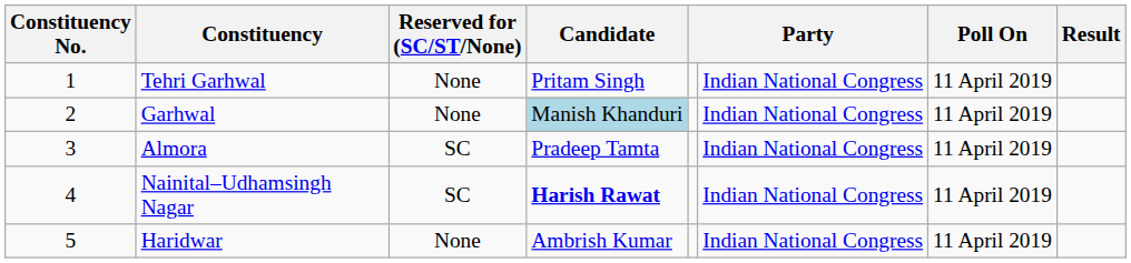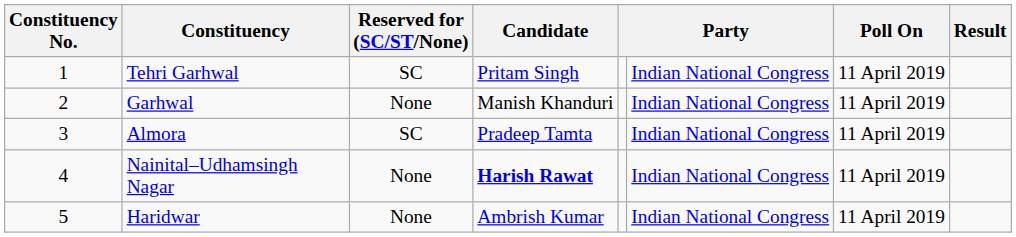 <table class="wikitable sortable">
 <tr>
 <th>Constituency <br> No.</th>
 <th style="width:180px;">Constituency</th>
 <th>Reserved for<br>(<a href='#'>SC/ST</a>/None)</th>
 <th>Candidate</th>
 <th colspan="2">Party</th>
 <th>Poll On</th>
 <th>Result</th>
 </tr>
 <tr>
 <td style="text-align:center;">1</td>
 <td><a href='#'>Tehri Garhwal</a></td>
-<td style="text-align:center;">None</td>
+<td style="text-align:center;">SC</td>
 <td><a href='#'>Pritam Singh</a></td>
 <td bgcolor=></td>
 <td><a href='#'>Indian National Congress</a></td>
 <td style="text-align:center;">11 April 2019</td>
 <td></td>
 </tr>
 <tr>
 <td style="text-align:center;">2</td>
 <td><a href='#'>Garhwal</a></td>
 <td style="text-align:center;">None</td>
-<td style="background: lightblue;">Manish Khanduri</td>
+<td>Manish Khanduri</td>
 <td bgcolor=></td>
 <td><a href='#'>Indian National Congress</a></td>
 <td style="text-align:center;">11 April 2019</td>
 <td></td>
 </tr>
 <tr>
 <td style="text-align:center;">3</td>
 <td><a href='#'>Almora</a></td>
 <td style="text-align:center;">SC</td>
 <td><a href='#'>Pradeep Tamta</a></td>
 <td bgcolor=></td>
 <td><a href='#'>Indian National Congress</a></td>
 <td style="text-align:center;">11 April 2019</td>
 <td></td>
 </tr>
 <tr>
 <td style="text-align:center;">4</td>
 <td><a href='#'>Nainital–Udhamsingh Nagar</a></td>
-<td style="text-align:center;">SC</td>
+<td style="text-align:center;">None</td>
 <td><strong><a href='#'>Harish Rawat</a></strong></td>
 <td bgcolor=></td>
 <td><a href='#'>Indian National Congress</a></td>
 <td style="text-align:center;">11 April 2019</td>
 <td></td>
 </tr>
 <tr>
 <td style="text-align:center;">5</td>
 <td><a href='#'>Haridwar</a></td>
 <td style="text-align:center;">None</td>
 <td><a href='#'>Ambrish Kumar</a></td>
 <td bgcolor=></td>
 <td><a href='#'>Indian National Congress</a></td>
 <td style="text-align:center;">11 April 2019</td>
 <td></td>
 </tr>
 </table>
